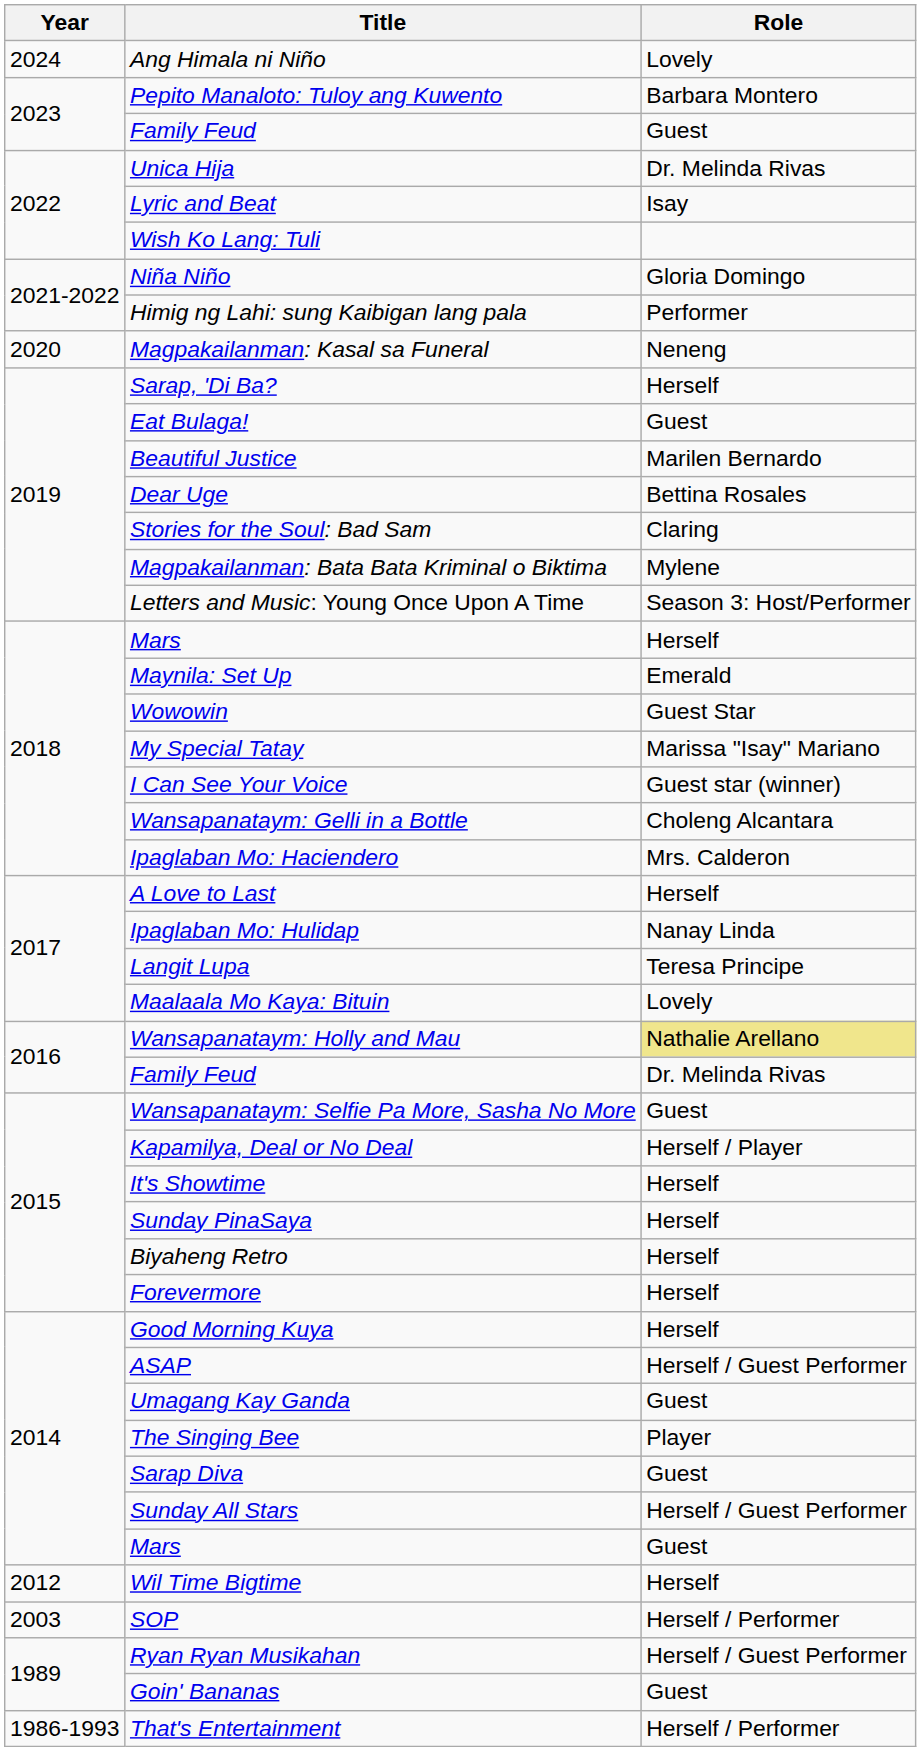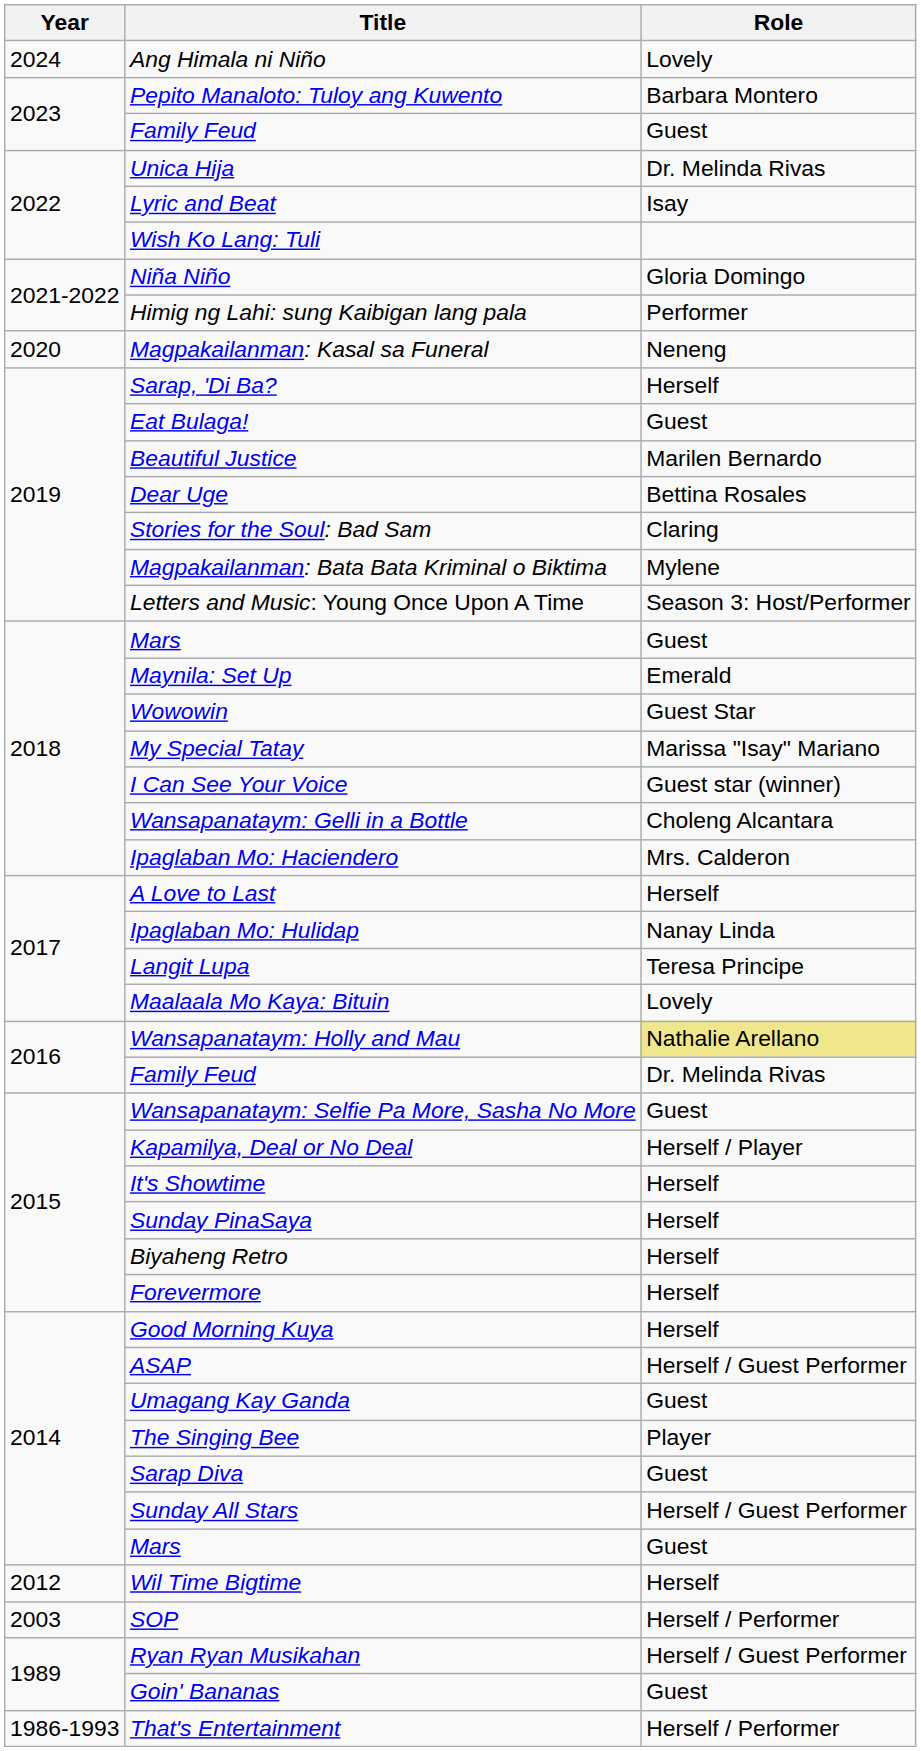 <table class="wikitable sortable">
 <tr>
 <th>Year</th>
 <th>Title</th>
 <th>Role</th>
 </tr>
 <tr>
 <td>2024</td>
 <td><em>Ang Himala ni Niño</em></td>
 <td>Lovely</td>
 </tr>
 <tr>
 <td rowspan="2">2023</td>
 <td><em><a href='#'>Pepito Manaloto: Tuloy ang Kuwento</a></em></td>
 <td>Barbara Montero</td>
 </tr>
 <tr>
 <td><em><a href='#'>Family Feud</a></em></td>
 <td>Guest</td>
 </tr>
 <tr>
 <td rowspan="3">2022</td>
 <td><em><a href='#'>Unica Hija</a></em></td>
 <td>Dr. Melinda Rivas</td>
 </tr>
 <tr>
 <td><em><a href='#'>Lyric and Beat</a></em></td>
 <td>Isay</td>
 </tr>
 <tr>
 <td><em><a href='#'>Wish Ko Lang: Tuli</a></em></td>
 <td></td>
 </tr>
 <tr>
 <td rowspan="2">2021-2022</td>
 <td><em><a href='#'>Niña Niño</a></em></td>
 <td>Gloria Domingo</td>
 </tr>
 <tr>
 <td><em>Himig ng Lahi: sung Kaibigan lang pala</em></td>
 <td>Performer</td>
 </tr>
 <tr>
 <td>2020</td>
 <td><em><a href='#'>Magpakailanman</a>: Kasal sa Funeral</em></td>
 <td>Neneng</td>
 </tr>
 <tr>
 <td rowspan=7>2019</td>
 <td><em><a href='#'>Sarap, 'Di Ba?</a></em></td>
 <td>Herself</td>
 </tr>
 <tr>
 <td><em><a href='#'>Eat Bulaga!</a></em></td>
 <td>Guest</td>
 </tr>
 <tr>
 <td><em><a href='#'>Beautiful Justice</a></em></td>
 <td>Marilen Bernardo</td>
 </tr>
 <tr>
 <td><em><a href='#'>Dear Uge</a></em></td>
 <td>Bettina Rosales</td>
 </tr>
 <tr>
 <td><em><a href='#'>Stories for the Soul</a>: Bad Sam</em></td>
 <td>Claring</td>
 </tr>
 <tr>
 <td><em><a href='#'>Magpakailanman</a>: Bata Bata Kriminal o Biktima</em></td>
 <td>Mylene</td>
 </tr>
 <tr>
 <td><em>Letters and Music</em>: Young Once Upon A Time</td>
 <td>Season 3: Host/Performer</td>
 </tr>
 <tr>
 <td rowspan=7>2018</td>
 <td><em><a href='#'>Mars</a></em></td>
-<td>Herself</td>
+<td>Guest</td>
 </tr>
 <tr>
 <td><em><a href='#'>Maynila: Set Up</a></em></td>
 <td>Emerald</td>
 </tr>
 <tr>
 <td><em><a href='#'>Wowowin</a></em></td>
 <td>Guest Star</td>
 </tr>
 <tr>
 <td><em><a href='#'>My Special Tatay</a></em></td>
 <td>Marissa "Isay" Mariano</td>
 </tr>
 <tr>
 <td><em><a href='#'>I Can See Your Voice</a></em></td>
 <td>Guest star (winner)</td>
 </tr>
 <tr>
 <td><em><a href='#'>Wansapanataym: Gelli in a Bottle</a></em></td>
 <td>Choleng Alcantara</td>
 </tr>
 <tr>
 <td><em><a href='#'>Ipaglaban Mo: Haciendero</a></em></td>
 <td>Mrs. Calderon</td>
 </tr>
 <tr>
 <td rowspan=4>2017</td>
 <td><em><a href='#'>A Love to Last</a></em></td>
 <td>Herself</td>
 </tr>
 <tr>
 <td><em><a href='#'>Ipaglaban Mo: Hulidap</a></em></td>
 <td>Nanay Linda</td>
 </tr>
 <tr>
 <td><em><a href='#'>Langit Lupa</a></em></td>
 <td>Teresa Principe</td>
 </tr>
 <tr>
 <td><em><a href='#'>Maalaala Mo Kaya: Bituin</a></em></td>
 <td>Lovely</td>
 </tr>
 <tr>
 <td rowspan=2>2016</td>
 <td><em><a href='#'>Wansapanataym: Holly and Mau</a></em></td>
 <td style="background: khaki;">Nathalie Arellano</td>
 </tr>
 <tr>
 <td><em> <a href='#'>Family Feud</a></em></td>
 <td>Dr. Melinda Rivas</td>
 </tr>
 <tr>
 <td rowspan=6>2015</td>
 <td><em><a href='#'>Wansapanataym: Selfie Pa More, Sasha No More</a></em></td>
 <td>Guest</td>
 </tr>
 <tr>
 <td><em><a href='#'>Kapamilya, Deal or No Deal</a></em></td>
 <td>Herself / Player</td>
 </tr>
 <tr>
 <td><em><a href='#'>It's Showtime</a></em></td>
 <td>Herself</td>
 </tr>
 <tr>
 <td><em><a href='#'>Sunday PinaSaya</a></em></td>
 <td>Herself</td>
 </tr>
 <tr>
 <td><em>Biyaheng Retro</em></td>
 <td>Herself</td>
 </tr>
 <tr>
 <td><em><a href='#'>Forevermore</a></em></td>
 <td>Herself</td>
 </tr>
 <tr>
 <td rowspan=7>2014</td>
 <td><em><a href='#'>Good Morning Kuya</a></em></td>
 <td>Herself</td>
 </tr>
 <tr>
 <td><em><a href='#'>ASAP</a></em></td>
 <td>Herself / Guest Performer</td>
 </tr>
 <tr>
 <td><em><a href='#'>Umagang Kay Ganda</a></em></td>
 <td>Guest</td>
 </tr>
 <tr>
 <td><em><a href='#'>The Singing Bee</a></em></td>
 <td>Player</td>
 </tr>
 <tr>
 <td><em><a href='#'>Sarap Diva</a></em></td>
 <td>Guest</td>
 </tr>
 <tr>
 <td><em><a href='#'>Sunday All Stars</a></em></td>
 <td>Herself / Guest Performer</td>
 </tr>
 <tr>
 <td><em><a href='#'>Mars</a></em></td>
 <td>Guest</td>
 </tr>
 <tr>
 <td>2012</td>
 <td><em><a href='#'>Wil Time Bigtime</a></em></td>
 <td>Herself</td>
 </tr>
 <tr>
 <td>2003</td>
 <td><em><a href='#'>SOP</a></em></td>
 <td>Herself / Performer</td>
 </tr>
 <tr>
 <td rowspan="2">1989</td>
 <td><em><a href='#'>Ryan Ryan Musikahan</a></em></td>
 <td>Herself / Guest Performer</td>
 </tr>
 <tr>
 <td><em><a href='#'>Goin' Bananas</a></em></td>
 <td>Guest</td>
 </tr>
 <tr>
 <td>1986-1993</td>
 <td><em><a href='#'>That's Entertainment</a></em></td>
 <td>Herself / Performer</td>
 </tr>
 </table>
